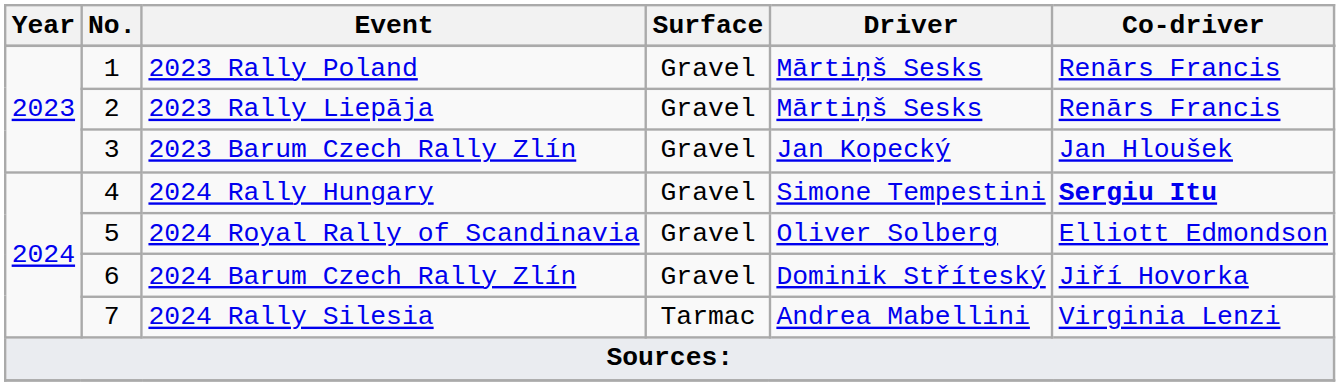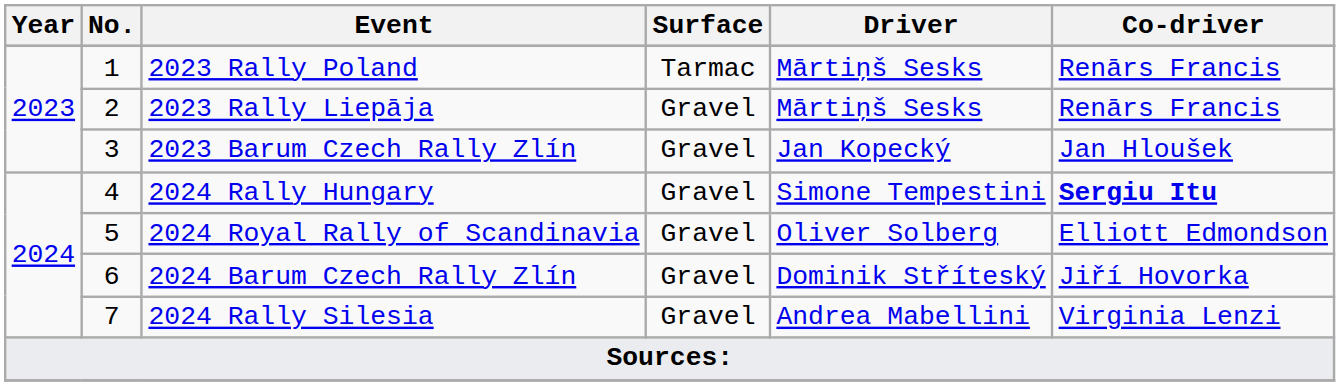 <table class="wikitable" style="font-size: 85%; ">
 <tr>
 <th>Year</th>
 <th>No.</th>
 <th>Event</th>
 <th>Surface</th>
 <th>Driver</th>
 <th>Co-driver</th>
 </tr>
 <tr>
 </tr>
 <tr>
 <td align="center" rowspan="3"><a href='#'>2023</a></td>
 <td align="center">1</td>
 <td> <a href='#'>2023 Rally Poland</a></td>
-<td align="center">Gravel</td>
+<td align="center">Tarmac</td>
 <td> <a href='#'>Mārtiņš Sesks</a></td>
 <td> <a href='#'>Renārs Francis</a></td>
 </tr>
 <tr>
 <td align="center">2</td>
 <td> <a href='#'>2023 Rally Liepāja</a></td>
 <td align="center">Gravel</td>
 <td> <a href='#'>Mārtiņš Sesks</a></td>
 <td> <a href='#'>Renārs Francis</a></td>
 </tr>
 <tr>
 <td align="center">3</td>
 <td> <a href='#'>2023 Barum Czech Rally Zlín</a></td>
 <td align="center">Gravel</td>
 <td> <a href='#'>Jan Kopecký</a></td>
 <td> <a href='#'>Jan Hloušek</a></td>
 </tr>
 <tr>
 <td align="center" rowspan="4"><a href='#'>2024</a></td>
 <td align="center">4</td>
 <td> <a href='#'>2024 Rally Hungary</a></td>
 <td align="center">Gravel</td>
 <td> <a href='#'>Simone Tempestini</a></td>
 <td><strong> <a href='#'>Sergiu Itu</a></strong></td>
 </tr>
 <tr>
 <td align="center">5</td>
 <td> <a href='#'>2024 Royal Rally of Scandinavia</a></td>
 <td align="center">Gravel</td>
 <td> <a href='#'>Oliver Solberg</a></td>
 <td> <a href='#'>Elliott Edmondson</a></td>
 </tr>
 <tr>
 <td align="center">6</td>
 <td> <a href='#'>2024 Barum Czech Rally Zlín</a></td>
 <td align="center">Gravel</td>
 <td> <a href='#'>Dominik Stříteský</a></td>
 <td> <a href='#'>Jiří Hovorka</a></td>
 </tr>
 <tr>
 <td align="center">7</td>
 <td> <a href='#'>2024 Rally Silesia</a></td>
-<td align="center">Tarmac</td>
+<td align="center">Gravel</td>
 <td> <a href='#'>Andrea Mabellini</a></td>
 <td> <a href='#'>Virginia Lenzi</a></td>
 </tr>
 <tr>
 <td colspan="6" style="background-color:#EAECF0;text-align:center"><strong>Sources:</strong></td>
 </tr>
 <tr>
 </tr>
 </table>
